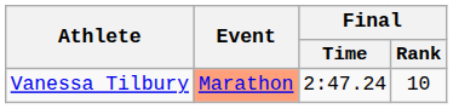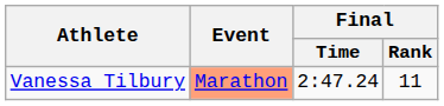 <table class="wikitable" style="font-size:90%">
 <tr>
 <th rowspan="2">Athlete</th>
 <th rowspan="2">Event</th>
 <th colspan="2">Final</th>
 </tr>
 <tr style="font-size:95%">
 <th>Time</th>
 <th>Rank</th>
 </tr>
 <tr align=center>
 <td align=left><a href='#'>Vanessa Tilbury</a></td>
 <td align=left style="background: lightsalmon;"><a href='#'>Marathon</a></td>
 <td>2:47.24</td>
-<td>10</td>
+<td>11</td>
 </tr>
 </table>
